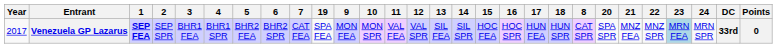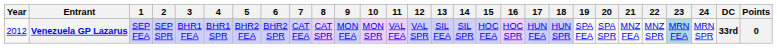 <table class="wikitable" style="text-align:center; font-size:85%">
 <tr>
 <th>Year</th>
 <th>Entrant</th>
 <th>1</th>
 <th>2</th>
 <th>3</th>
 <th>4</th>
 <th>5</th>
 <th>6</th>
 <th>7</th>
-<th>19</th>
+<th>8</th>
 <th>9</th>
 <th>10</th>
 <th>11</th>
 <th>12</th>
 <th>13</th>
 <th>14</th>
 <th>15</th>
 <th>16</th>
 <th>17</th>
 <th>18</th>
-<th>8</th>
+<th>19</th>
 <th>20</th>
 <th>21</th>
 <th>22</th>
 <th>23</th>
 <th>24</th>
 <th>DC</th>
 <th>Points</th>
 </tr>
 <tr>
-<td><a href='#'>2017</a></td>
+<td><a href='#'>2012</a></td>
 <th nowrap><a href='#'>Venezuela GP Lazarus</a></th>
-<td style="background:#cfcfff;"><strong><a href='#'>SEP<br>FEA</a><br></strong></td>
+<td style="background:#cfcfff;"><a href='#'>SEP<br>FEA</a><br></td>
 <td style="background:#cfcfff;"><a href='#'>SEP<br>SPR</a><br></td>
 <td style="background:#cfcfff;"><a href='#'>BHR1<br>FEA</a><br></td>
 <td style="background:#cfcfff;"><a href='#'>BHR1<br>SPR</a><br></td>
 <td style="background:#cfcfff;"><a href='#'>BHR2<br>FEA</a><br></td>
 <td style="background:#cfcfff;"><a href='#'>BHR2<br>SPR</a><br></td>
 <td style="background:#cfcfff;"><a href='#'>CAT<br>FEA</a><br></td>
-<td><a href='#'>SPA<br>FEA</a></td>
+<td style="background:#efcfff;"><a href='#'>CAT<br>SPR</a><br></td>
 <td style="background:#cfcfff;"><a href='#'>MON<br>FEA</a><br></td>
 <td style="background:#efcfff;"><a href='#'>MON<br>SPR</a><br></td>
 <td style="background:#efcfff;"><a href='#'>VAL<br>FEA</a><br></td>
 <td style="background:#cfcfff;"><a href='#'>VAL<br>SPR</a><br></td>
 <td style="background:#cfcfff;"><a href='#'>SIL<br>FEA</a><br></td>
 <td style="background:#cfcfff;"><a href='#'>SIL<br>SPR</a><br></td>
 <td style="background:#cfcfff;"><a href='#'>HOC<br>FEA</a><br></td>
 <td style="background:#efcfff;"><a href='#'>HOC<br>SPR</a><br></td>
 <td style="background:#cfcfff;"><a href='#'>HUN<br>FEA</a><br></td>
 <td style="background:#cfcfff;"><a href='#'>HUN<br>SPR</a><br></td>
-<td style="background:#efcfff;"><a href='#'>CAT<br>SPR</a><br></td>
+<td><a href='#'>SPA<br>FEA</a></td>
 <td><a href='#'>SPA<br>SPR</a></td>
 <td><a href='#'>MNZ<br>FEA</a></td>
 <td><a href='#'>MNZ<br>SPR</a></td>
 <td style="background: lightblue;"><a href='#'>MRN<br>FEA</a></td>
 <td><a href='#'>MRN<br>SPR</a></td>
 <th>33rd</th>
 <th>0</th>
 </tr>
 </table>
